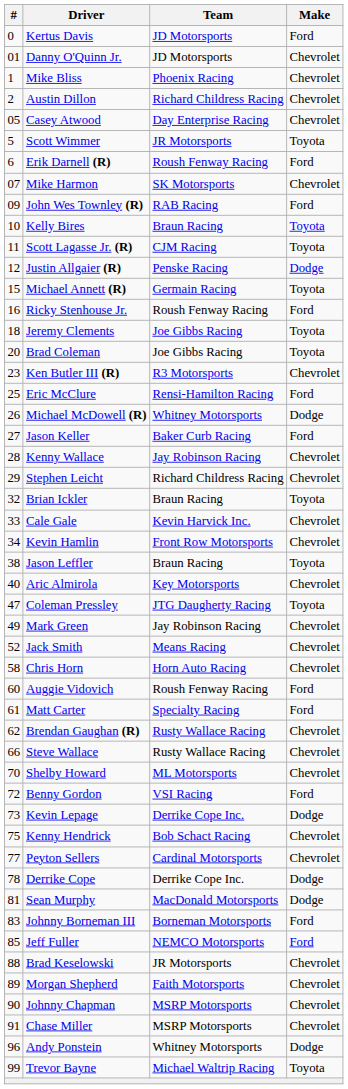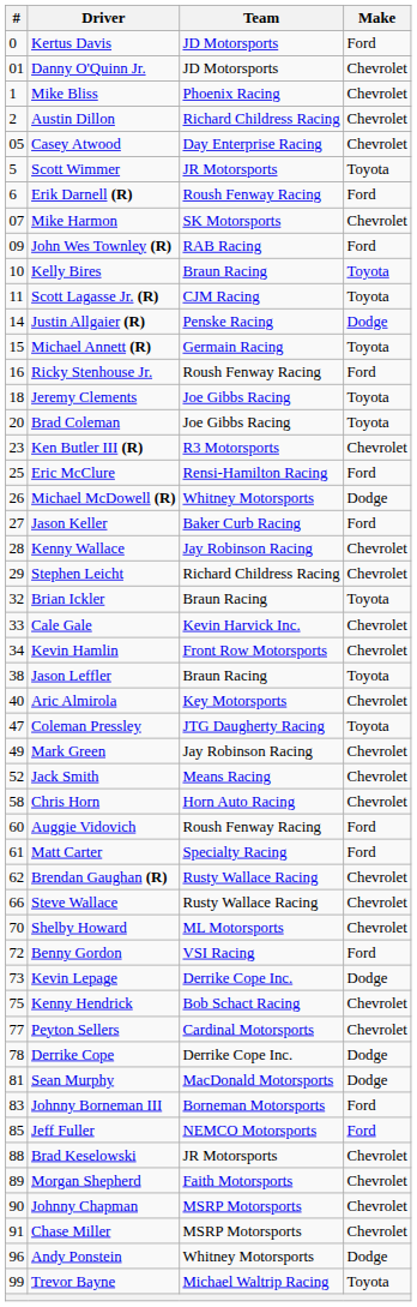 <table class="wikitable" style="font-size:95%">
 <tr>
 <th>#</th>
 <th>Driver</th>
 <th>Team</th>
 <th>Make</th>
 </tr>
 <tr>
 <td>0</td>
 <td><a href='#'>Kertus Davis</a></td>
 <td><a href='#'>JD Motorsports</a></td>
 <td>Ford</td>
 </tr>
 <tr>
 <td>01</td>
 <td><a href='#'>Danny O'Quinn Jr.</a></td>
 <td>JD Motorsports</td>
 <td>Chevrolet</td>
 </tr>
 <tr>
 <td>1</td>
 <td><a href='#'>Mike Bliss</a></td>
 <td><a href='#'>Phoenix Racing</a></td>
 <td>Chevrolet</td>
 </tr>
 <tr>
 <td>2</td>
 <td><a href='#'>Austin Dillon</a></td>
 <td><a href='#'>Richard Childress Racing</a></td>
 <td>Chevrolet</td>
 </tr>
 <tr>
 <td>05</td>
 <td><a href='#'>Casey Atwood</a></td>
 <td><a href='#'>Day Enterprise Racing</a></td>
 <td>Chevrolet</td>
 </tr>
 <tr>
 <td>5</td>
 <td><a href='#'>Scott Wimmer</a></td>
 <td><a href='#'>JR Motorsports</a></td>
 <td>Toyota</td>
 </tr>
 <tr>
 <td>6</td>
 <td><a href='#'>Erik Darnell</a> <strong>(R)</strong></td>
 <td><a href='#'>Roush Fenway Racing</a></td>
 <td>Ford</td>
 </tr>
 <tr>
 <td>07</td>
 <td><a href='#'>Mike Harmon</a></td>
 <td><a href='#'>SK Motorsports</a></td>
 <td>Chevrolet</td>
 </tr>
 <tr>
 <td>09</td>
 <td><a href='#'>John Wes Townley</a> <strong>(R)</strong></td>
 <td><a href='#'>RAB Racing</a></td>
 <td>Ford</td>
 </tr>
 <tr>
 <td>10</td>
 <td><a href='#'>Kelly Bires</a></td>
 <td><a href='#'>Braun Racing</a></td>
 <td><a href='#'>Toyota</a></td>
 </tr>
 <tr>
 <td>11</td>
 <td><a href='#'>Scott Lagasse Jr.</a> <strong>(R)</strong></td>
 <td><a href='#'>CJM Racing</a></td>
 <td>Toyota</td>
 </tr>
 <tr>
-<td>12</td>
+<td>14</td>
 <td><a href='#'>Justin Allgaier</a> <strong>(R)</strong></td>
 <td><a href='#'>Penske Racing</a></td>
 <td><a href='#'>Dodge</a></td>
 </tr>
 <tr>
 <td>15</td>
 <td><a href='#'>Michael Annett</a> <strong>(R)</strong></td>
 <td><a href='#'>Germain Racing</a></td>
 <td>Toyota</td>
 </tr>
 <tr>
 <td>16</td>
 <td><a href='#'>Ricky Stenhouse Jr.</a></td>
 <td>Roush Fenway Racing</td>
 <td>Ford</td>
 </tr>
 <tr>
 <td>18</td>
 <td><a href='#'>Jeremy Clements</a></td>
 <td><a href='#'>Joe Gibbs Racing</a></td>
 <td>Toyota</td>
 </tr>
 <tr>
 <td>20</td>
 <td><a href='#'>Brad Coleman</a></td>
 <td>Joe Gibbs Racing</td>
 <td>Toyota</td>
 </tr>
 <tr>
 <td>23</td>
 <td><a href='#'>Ken Butler III</a> <strong>(R)</strong></td>
 <td><a href='#'>R3 Motorsports</a></td>
 <td>Chevrolet</td>
 </tr>
 <tr>
 <td>25</td>
 <td><a href='#'>Eric McClure</a></td>
 <td><a href='#'>Rensi-Hamilton Racing</a></td>
 <td>Ford</td>
 </tr>
 <tr>
 <td>26</td>
 <td><a href='#'>Michael McDowell</a> <strong>(R)</strong></td>
 <td><a href='#'>Whitney Motorsports</a></td>
 <td>Dodge</td>
 </tr>
 <tr>
 <td>27</td>
 <td><a href='#'>Jason Keller</a></td>
 <td><a href='#'>Baker Curb Racing</a></td>
 <td>Ford</td>
 </tr>
 <tr>
 <td>28</td>
 <td><a href='#'>Kenny Wallace</a></td>
 <td><a href='#'>Jay Robinson Racing</a></td>
 <td>Chevrolet</td>
 </tr>
 <tr>
 <td>29</td>
 <td><a href='#'>Stephen Leicht</a></td>
 <td>Richard Childress Racing</td>
 <td>Chevrolet</td>
 </tr>
 <tr>
 <td>32</td>
 <td><a href='#'>Brian Ickler</a></td>
 <td>Braun Racing</td>
 <td>Toyota</td>
 </tr>
 <tr>
 <td>33</td>
 <td><a href='#'>Cale Gale</a></td>
 <td><a href='#'>Kevin Harvick Inc.</a></td>
 <td>Chevrolet</td>
 </tr>
 <tr>
 <td>34</td>
 <td><a href='#'>Kevin Hamlin</a></td>
 <td><a href='#'>Front Row Motorsports</a></td>
 <td>Chevrolet</td>
 </tr>
 <tr>
 <td>38</td>
 <td><a href='#'>Jason Leffler</a></td>
 <td>Braun Racing</td>
 <td>Toyota</td>
 </tr>
 <tr>
 <td>40</td>
 <td><a href='#'>Aric Almirola</a></td>
 <td><a href='#'>Key Motorsports</a></td>
 <td>Chevrolet</td>
 </tr>
 <tr>
 <td>47</td>
 <td><a href='#'>Coleman Pressley</a></td>
 <td><a href='#'>JTG Daugherty Racing</a></td>
 <td>Toyota</td>
 </tr>
 <tr>
 <td>49</td>
 <td><a href='#'>Mark Green</a></td>
 <td>Jay Robinson Racing</td>
 <td>Chevrolet</td>
 </tr>
 <tr>
 <td>52</td>
 <td><a href='#'>Jack Smith</a></td>
 <td><a href='#'>Means Racing</a></td>
 <td>Chevrolet</td>
 </tr>
 <tr>
 <td>58</td>
 <td><a href='#'>Chris Horn</a></td>
 <td><a href='#'>Horn Auto Racing</a></td>
 <td>Chevrolet</td>
 </tr>
 <tr>
 <td>60</td>
 <td><a href='#'>Auggie Vidovich</a></td>
 <td>Roush Fenway Racing</td>
 <td>Ford</td>
 </tr>
 <tr>
 <td>61</td>
 <td><a href='#'>Matt Carter</a></td>
 <td><a href='#'>Specialty Racing</a></td>
 <td>Ford</td>
 </tr>
 <tr>
 <td>62</td>
 <td><a href='#'>Brendan Gaughan</a> <strong>(R)</strong></td>
 <td><a href='#'>Rusty Wallace Racing</a></td>
 <td>Chevrolet</td>
 </tr>
 <tr>
 <td>66</td>
 <td><a href='#'>Steve Wallace</a></td>
 <td>Rusty Wallace Racing</td>
 <td>Chevrolet</td>
 </tr>
 <tr>
 <td>70</td>
 <td><a href='#'>Shelby Howard</a></td>
 <td><a href='#'>ML Motorsports</a></td>
 <td>Chevrolet</td>
 </tr>
 <tr>
 <td>72</td>
 <td><a href='#'>Benny Gordon</a></td>
 <td><a href='#'>VSI Racing</a></td>
 <td>Ford</td>
 </tr>
 <tr>
 <td>73</td>
 <td><a href='#'>Kevin Lepage</a></td>
 <td><a href='#'>Derrike Cope Inc.</a></td>
 <td>Dodge</td>
 </tr>
 <tr>
 <td>75</td>
 <td><a href='#'>Kenny Hendrick</a></td>
 <td><a href='#'>Bob Schact Racing</a></td>
 <td>Chevrolet</td>
 </tr>
 <tr>
 <td>77</td>
 <td><a href='#'>Peyton Sellers</a></td>
 <td><a href='#'>Cardinal Motorsports</a></td>
 <td>Chevrolet</td>
 </tr>
 <tr>
 <td>78</td>
 <td><a href='#'>Derrike Cope</a></td>
 <td>Derrike Cope Inc.</td>
 <td>Dodge</td>
 </tr>
 <tr>
 <td>81</td>
 <td><a href='#'>Sean Murphy</a></td>
 <td><a href='#'>MacDonald Motorsports</a></td>
 <td>Dodge</td>
 </tr>
 <tr>
 <td>83</td>
 <td><a href='#'>Johnny Borneman III</a></td>
 <td><a href='#'>Borneman Motorsports</a></td>
 <td>Ford</td>
 </tr>
 <tr>
 <td>85</td>
 <td><a href='#'>Jeff Fuller</a></td>
 <td><a href='#'>NEMCO Motorsports</a></td>
 <td><a href='#'>Ford</a></td>
 </tr>
 <tr>
 <td>88</td>
 <td><a href='#'>Brad Keselowski</a></td>
 <td>JR Motorsports</td>
 <td>Chevrolet</td>
 </tr>
 <tr>
 <td>89</td>
 <td><a href='#'>Morgan Shepherd</a></td>
 <td><a href='#'>Faith Motorsports</a></td>
 <td>Chevrolet</td>
 </tr>
 <tr>
 <td>90</td>
 <td><a href='#'>Johnny Chapman</a></td>
 <td><a href='#'>MSRP Motorsports</a></td>
 <td>Chevrolet</td>
 </tr>
 <tr>
 <td>91</td>
 <td><a href='#'>Chase Miller</a></td>
 <td>MSRP Motorsports</td>
 <td>Chevrolet</td>
 </tr>
 <tr>
 <td>96</td>
 <td><a href='#'>Andy Ponstein</a></td>
 <td>Whitney Motorsports</td>
 <td>Dodge</td>
 </tr>
 <tr>
 <td>99</td>
 <td><a href='#'>Trevor Bayne</a></td>
 <td><a href='#'>Michael Waltrip Racing</a></td>
 <td>Toyota</td>
 </tr>
 <tr>
 <th colspan="4"></th>
 </tr>
 </table>
